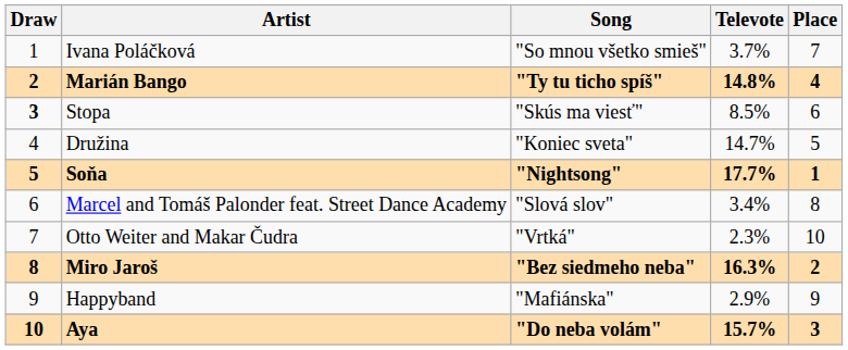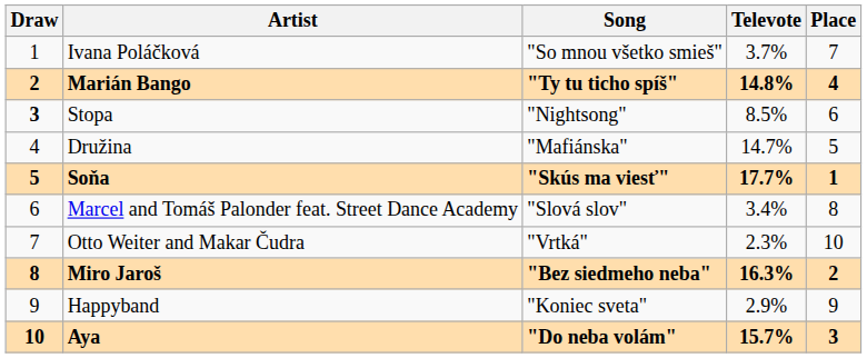 <table class="sortable wikitable" style="margin: 1em auto 1em auto; text-align:center;">
 <tr>
 <th>Draw</th>
 <th>Artist</th>
 <th>Song</th>
 <th>Televote</th>
 <th>Place</th>
 </tr>
 <tr>
 <td>1</td>
 <td align="left">Ivana Poláčková</td>
 <td align="left">"So mnou všetko smieš"</td>
 <td>3.7%</td>
 <td>7</td>
 </tr>
 <tr style="font-weight:bold; background:navajowhite">
 <td>2</td>
 <td align="left">Marián Bango</td>
 <td align="left">"Ty tu ticho spíš"</td>
 <td>14.8%</td>
 <td>4</td>
 </tr>
 <tr>
 <td><strong>3</strong></td>
 <td align="left">Stopa</td>
-<td align="left">"Skús ma viesť"</td>
+<td align="left">"Nightsong"</td>
 <td>8.5%</td>
 <td>6</td>
 </tr>
 <tr>
 <td>4</td>
 <td align="left">Družina</td>
-<td align="left">"Koniec sveta"</td>
+<td align="left">"Mafiánska"</td>
 <td>14.7%</td>
 <td>5</td>
 </tr>
 <tr style="font-weight:bold; background:navajowhite">
 <td>5</td>
 <td align="left">Soňa</td>
-<td align="left">"Nightsong"</td>
+<td align="left">"Skús ma viesť"</td>
 <td>17.7%</td>
 <td>1</td>
 </tr>
 <tr>
 <td>6</td>
 <td align="left"><a href='#'>Marcel</a> and Tomáš Palonder feat. Street Dance Academy</td>
 <td align="left">"Slová slov"</td>
 <td>3.4%</td>
 <td>8</td>
 </tr>
 <tr>
 <td>7</td>
 <td align="left">Otto Weiter and Makar Čudra</td>
 <td align="left">"Vrtká"</td>
 <td>2.3%</td>
 <td>10</td>
 </tr>
 <tr style="font-weight:bold; background:navajowhite">
 <td>8</td>
 <td align="left">Miro Jaroš</td>
 <td align="left">"Bez siedmeho neba"</td>
 <td>16.3%</td>
 <td>2</td>
 </tr>
 <tr>
 <td>9</td>
 <td align="left">Happyband</td>
-<td align="left">"Mafiánska"</td>
+<td align="left">"Koniec sveta"</td>
 <td>2.9%</td>
 <td>9</td>
 </tr>
 <tr style="font-weight:bold; background:navajowhite">
 <td>10</td>
 <td align="left">Aya</td>
 <td align="left">"Do neba volám"</td>
 <td>15.7%</td>
 <td>3</td>
 </tr>
 </table>
